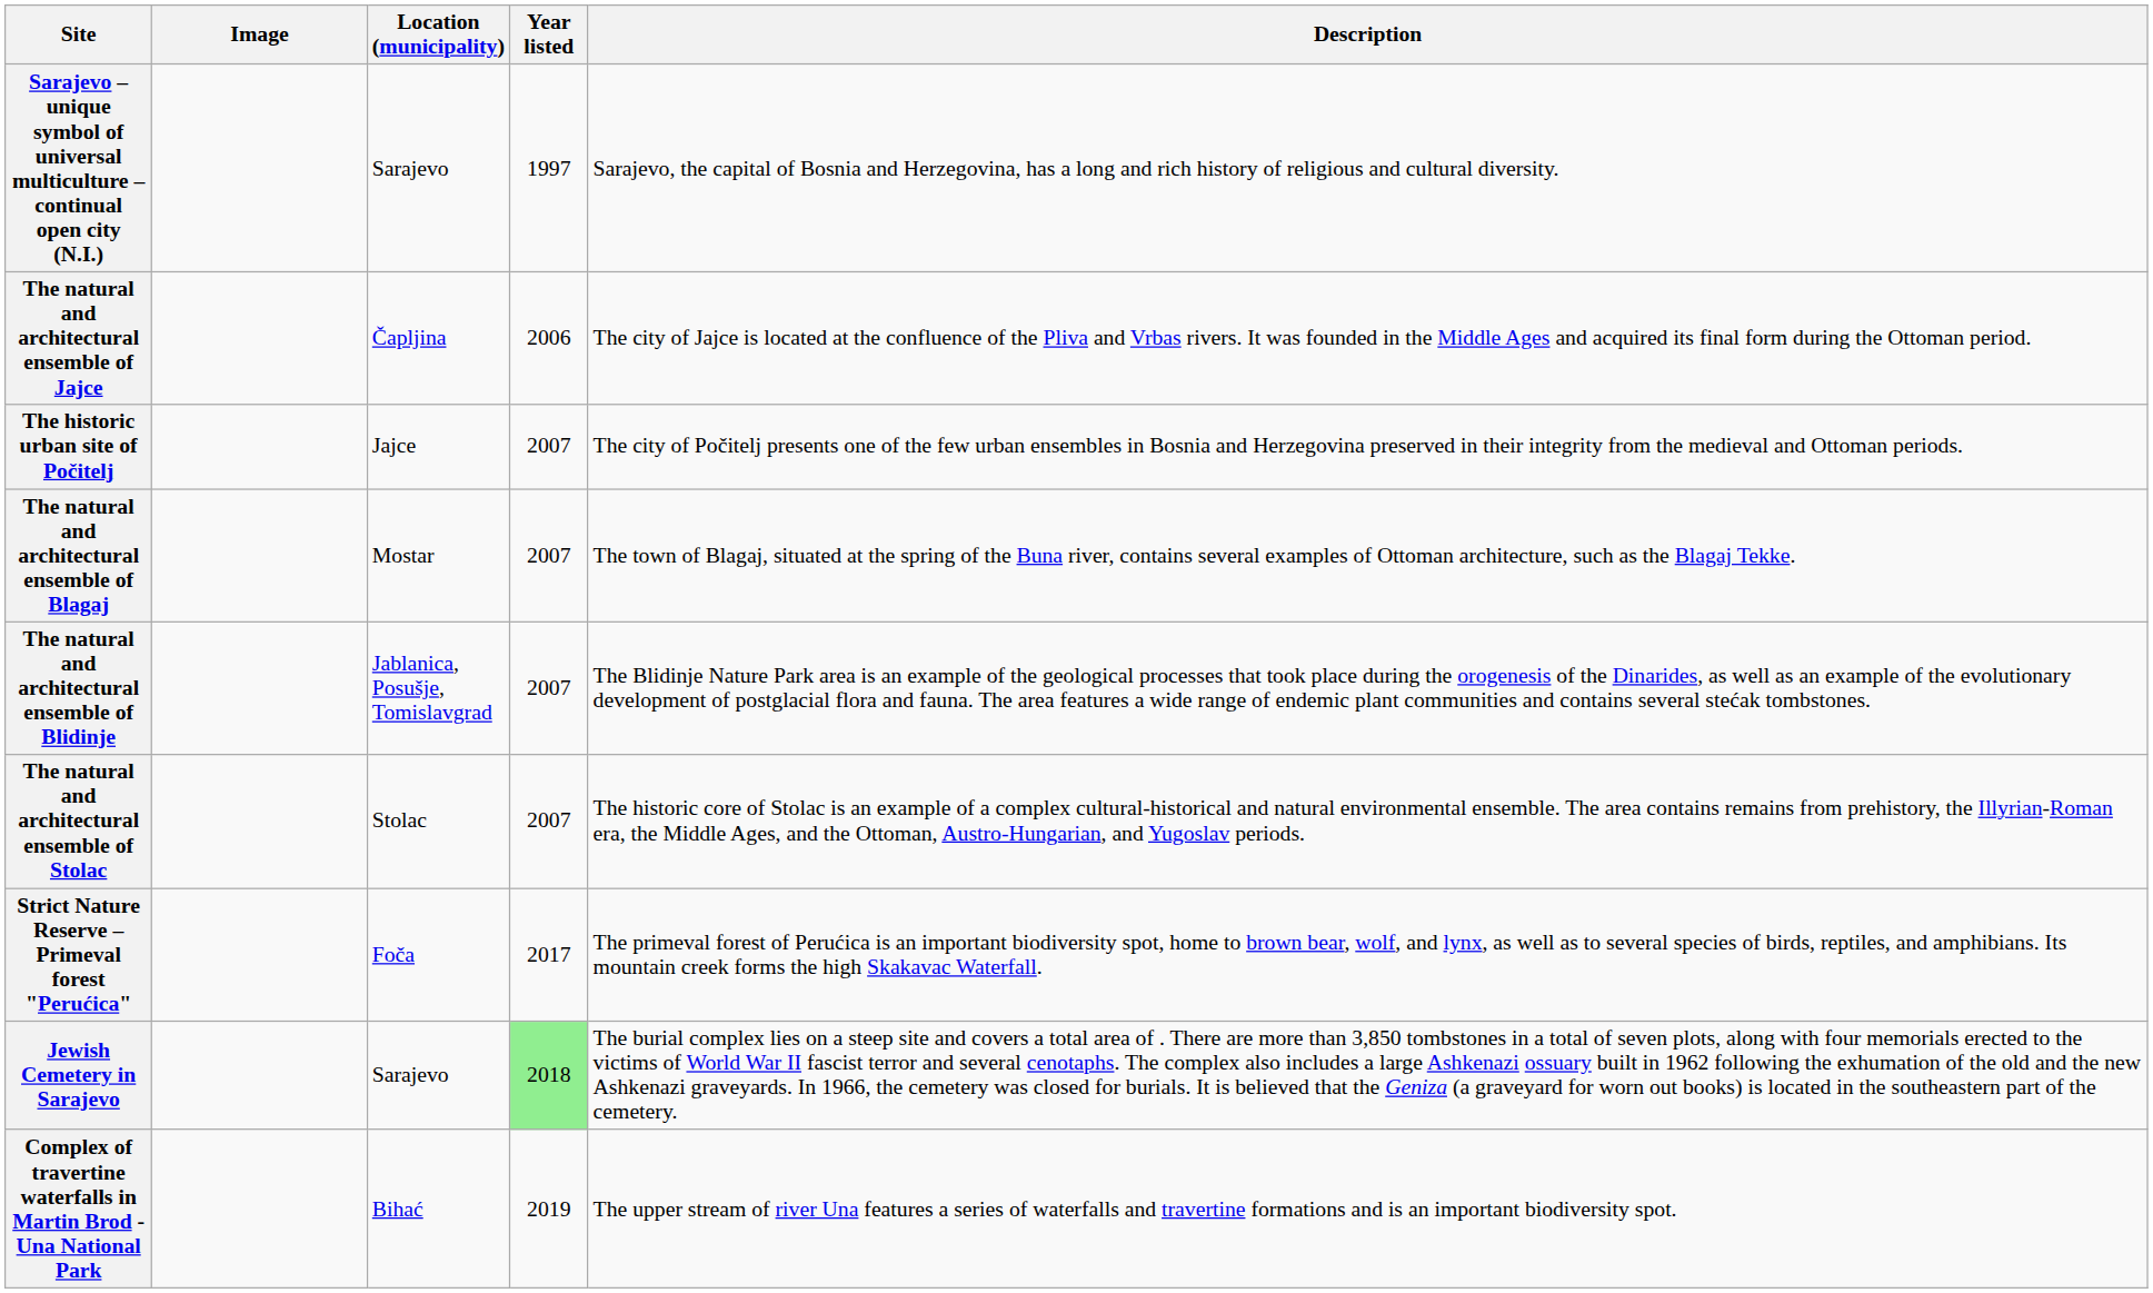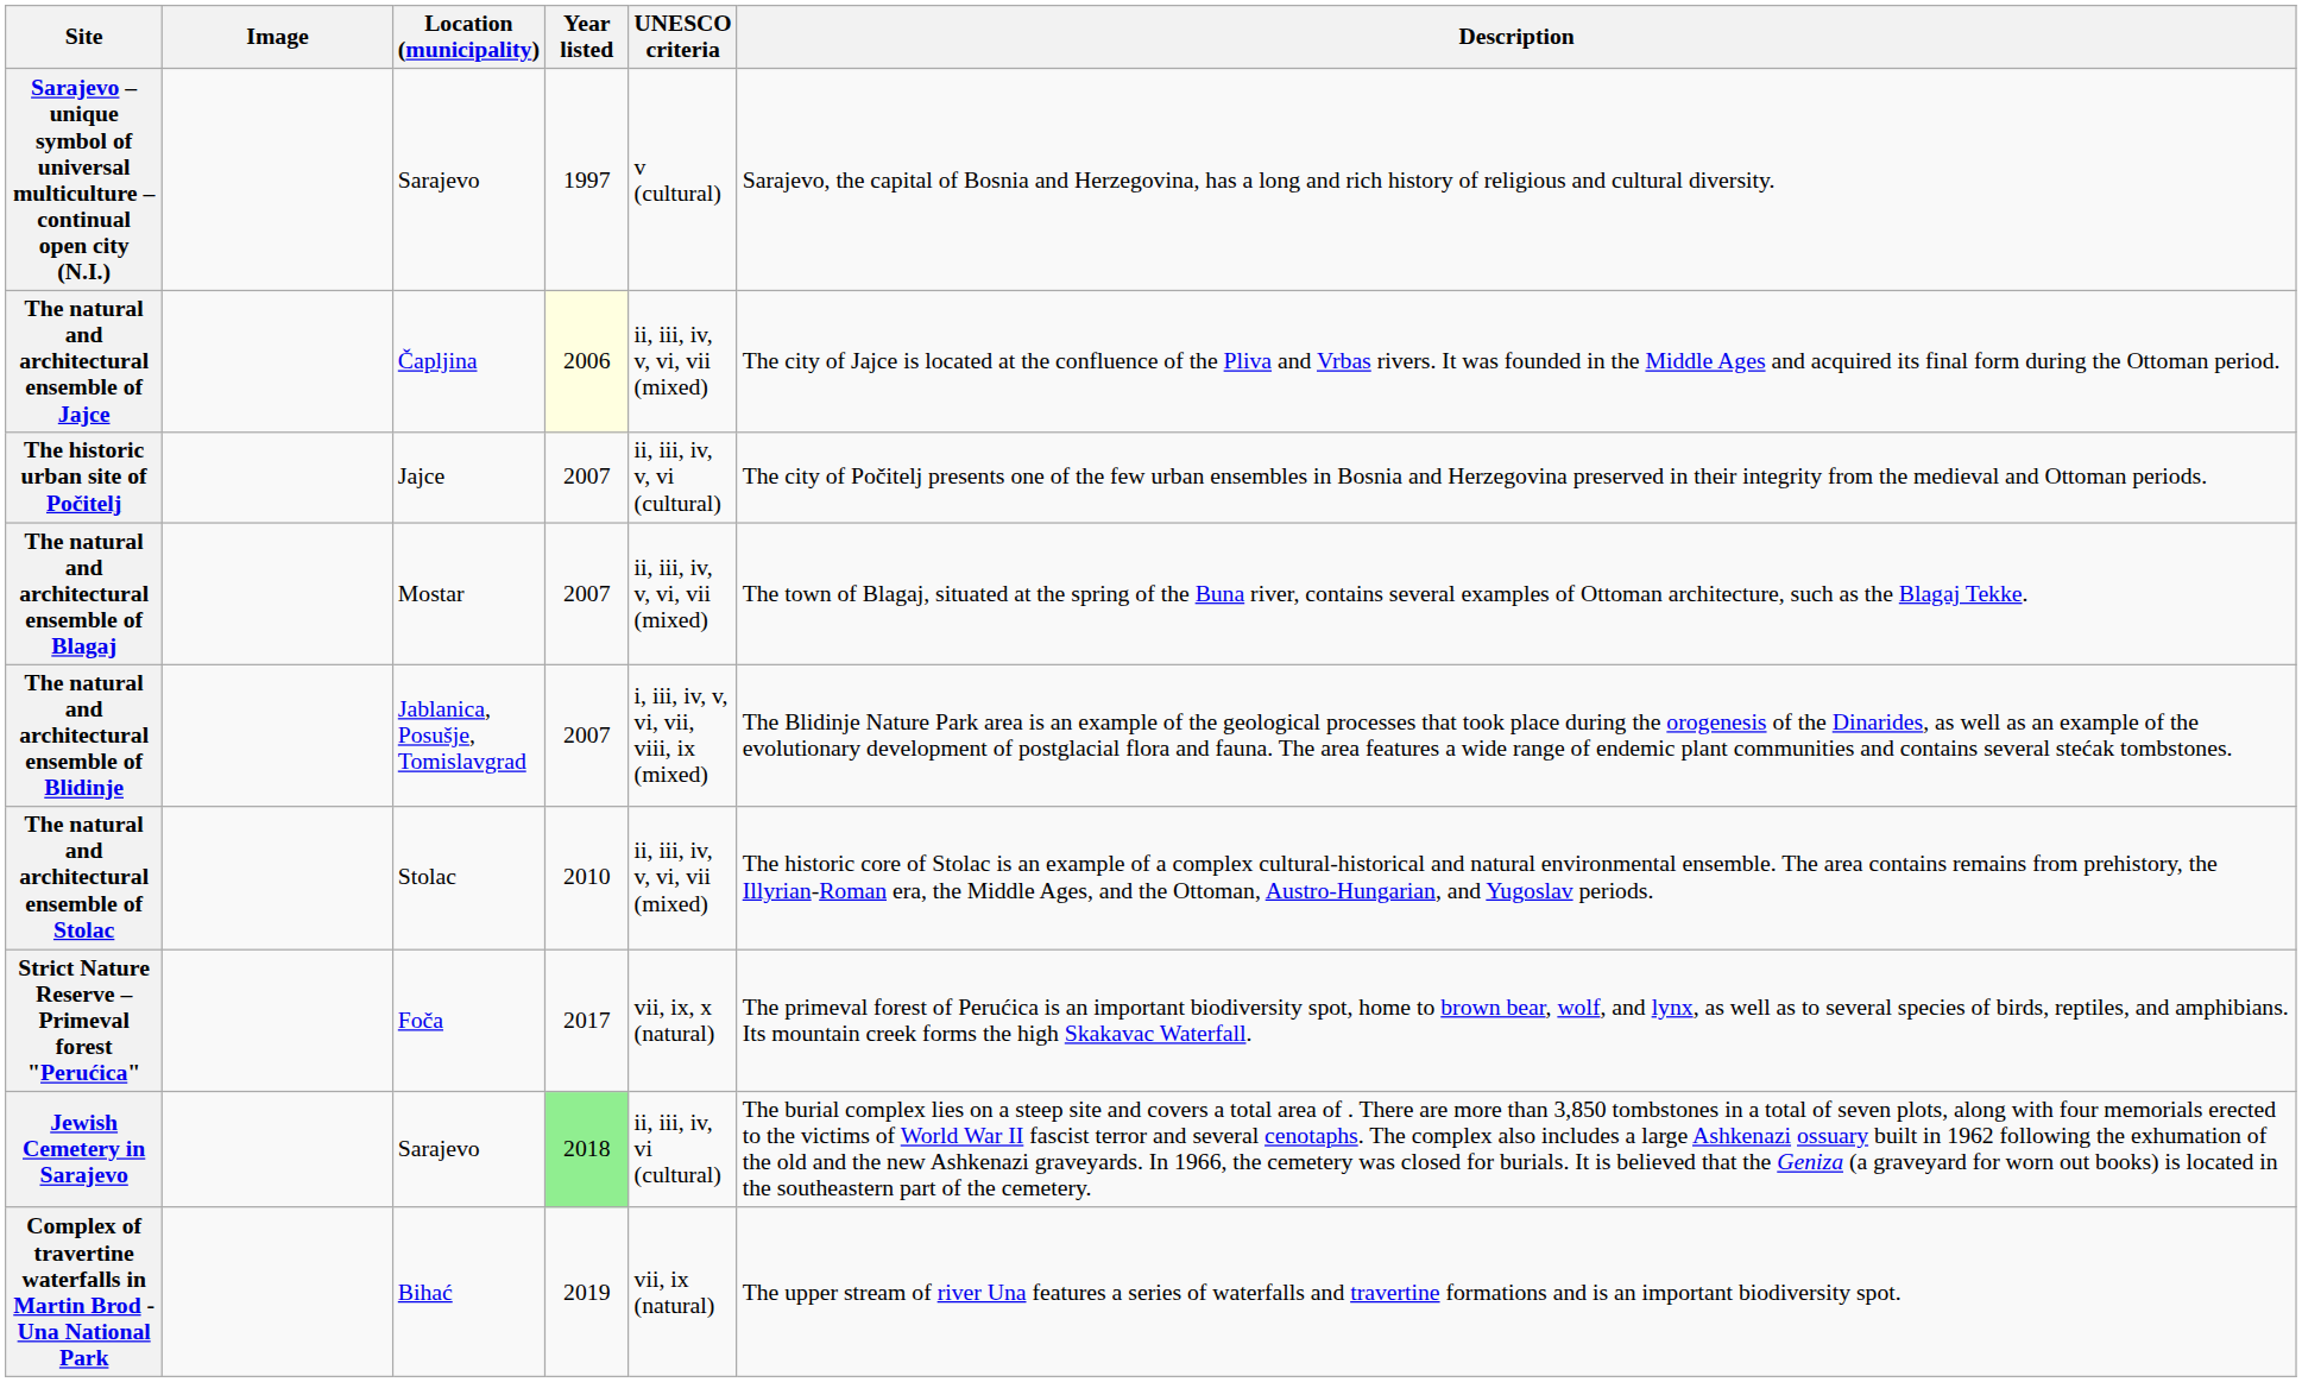 <table class="wikitable sortable plainrowheaders">
 <tr>
 <th style="width:100px;" scope="col">Site</th>
 <th class="unsortable" style="width:150px;" scope="col">Image</th>
 <th style="width:80px;" scope="col">Location (<a href='#'>municipality</a>)</th>
 <th style="width:50px;" scope="col">Year listed</th>
+<th style="width:60px;" scope="col">UNESCO criteria</th>
 <th scope="col" class="unsortable">Description</th>
 </tr>
 <tr>
 <th scope="row"><a href='#'>Sarajevo</a> – unique symbol of universal multiculture – continual open city (N.I.)</th>
 <td></td>
 <td>Sarajevo</td>
 <td align=center>1997</td>
+<td>v (cultural)</td>
 <td>Sarajevo, the capital of Bosnia and Herzegovina, has a long and rich history of religious and cultural diversity.</td>
 </tr>
 <tr>
 <th scope="row" data-sort-value="Jajce">The natural and architectural ensemble of <a href='#'>Jajce</a></th>
 <td></td>
 <td><a href='#'>Čapljina</a></td>
-<td align=center>2006</td>
+<td align=center style="background: lightyellow;">2006</td>
+<td>ii, iii, iv, v, vi, vii (mixed)</td>
 <td>The city of Jajce is located at the confluence of the <a href='#'>Pliva</a> and <a href='#'>Vrbas</a> rivers. It was founded in the <a href='#'>Middle Ages</a> and acquired its final form during the Ottoman period.</td>
 </tr>
 <tr>
 <th scope="row" data-sort-value="Počitelj">The historic urban site of <a href='#'>Počitelj</a></th>
 <td></td>
 <td>Jajce</td>
 <td align=center>2007</td>
+<td>ii, iii, iv, v, vi (cultural)</td>
 <td>The city of Počitelj presents one of the few urban ensembles in Bosnia and Herzegovina preserved in their integrity from the medieval and Ottoman periods.</td>
 </tr>
 <tr>
 <th scope="row" data-sort-value="Blagaj">The natural and architectural ensemble of <a href='#'>Blagaj</a></th>
 <td></td>
 <td>Mostar</td>
 <td align=center>2007</td>
+<td>ii, iii, iv, v, vi, vii<br>(mixed)</td>
 <td>The town of Blagaj, situated at the spring of the <a href='#'>Buna</a> river, contains several examples of Ottoman architecture, such as the <a href='#'>Blagaj Tekke</a>.</td>
 </tr>
 <tr>
 <th scope="row" data-sort-value="Blidinje">The natural and architectural ensemble of <a href='#'>Blidinje</a></th>
 <td></td>
 <td><a href='#'>Jablanica</a>, <a href='#'>Posušje</a>, <a href='#'>Tomislavgrad</a></td>
 <td align=center>2007</td>
+<td>i, iii, iv, v, vi, vii, viii, ix (mixed)</td>
 <td>The Blidinje Nature Park area is an example of the geological processes that took place during the <a href='#'>orogenesis</a> of the <a href='#'>Dinarides</a>, as well as an example of the evolutionary development of postglacial flora and fauna. The area features a wide range of endemic plant communities and contains several stećak tombstones.</td>
 </tr>
 <tr>
 <th scope="row" data-sort-value="Stolac">The natural and architectural ensemble of <a href='#'>Stolac</a></th>
 <td></td>
 <td>Stolac</td>
-<td align=center>2007</td>
+<td align=center>2010</td>
+<td>ii, iii, iv, v, vi, vii (mixed)</td>
 <td>The historic core of Stolac is an example of a complex cultural-historical and natural environmental ensemble. The area contains remains from prehistory, the <a href='#'>Illyrian</a>-<a href='#'>Roman</a> era, the Middle Ages, and the Ottoman, <a href='#'>Austro-Hungarian</a>, and <a href='#'>Yugoslav</a> periods.</td>
 </tr>
 <tr>
 <th scope="row">Strict Nature Reserve – Primeval forest "<a href='#'>Perućica</a>"</th>
 <td></td>
 <td><a href='#'>Foča</a></td>
 <td align=center>2017</td>
+<td>vii, ix, x (natural)</td>
 <td>The primeval forest of Perućica is an important biodiversity spot, home to <a href='#'>brown bear</a>, <a href='#'>wolf</a>, and <a href='#'>lynx</a>, as well as to several species of birds, reptiles, and amphibians. Its mountain creek forms the  high <a href='#'>Skakavac Waterfall</a>.</td>
 </tr>
 <tr>
 <th scope="row"><a href='#'>Jewish Cemetery in Sarajevo</a></th>
 <td></td>
 <td>Sarajevo</td>
 <td align=center style="background: lightgreen;">2018</td>
+<td>ii, iii, iv, vi (cultural)</td>
 <td>The burial complex lies on a steep site and covers a total area of . There are more than 3,850 tombstones in a total of seven plots, along with four memorials erected to the victims of <a href='#'>World War II</a> fascist terror and several <a href='#'>cenotaphs</a>. The complex also includes a large <a href='#'>Ashkenazi</a> <a href='#'>ossuary</a> built in 1962 following the exhumation of the old and the new Ashkenazi graveyards. In 1966, the cemetery was closed for burials. It is believed that the <em><a href='#'>Geniza</a></em> (a graveyard for worn out books) is located in the southeastern part of the cemetery.</td>
 </tr>
 <tr>
 <th scope="row">Complex of travertine waterfalls in <a href='#'>Martin Brod</a> - <a href='#'>Una National Park</a></th>
 <td></td>
 <td><a href='#'>Bihać</a></td>
 <td align=center>2019</td>
+<td>vii, ix (natural)</td>
 <td>The upper stream of <a href='#'>river Una</a> features a series of waterfalls and <a href='#'>travertine</a> formations and is an important biodiversity spot.</td>
 </tr>
 </table>
